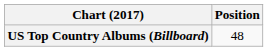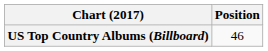 <table class="wikitable plainrowheaders" style="text-align:center;">
 <tr>
 <th>Chart (2017)</th>
 <th>Position</th>
 </tr>
 <tr>
 <th scope="row">US Top Country Albums (<em>Billboard</em>)</th>
-<td>48</td>
+<td>46</td>
 </tr>
 </table>
